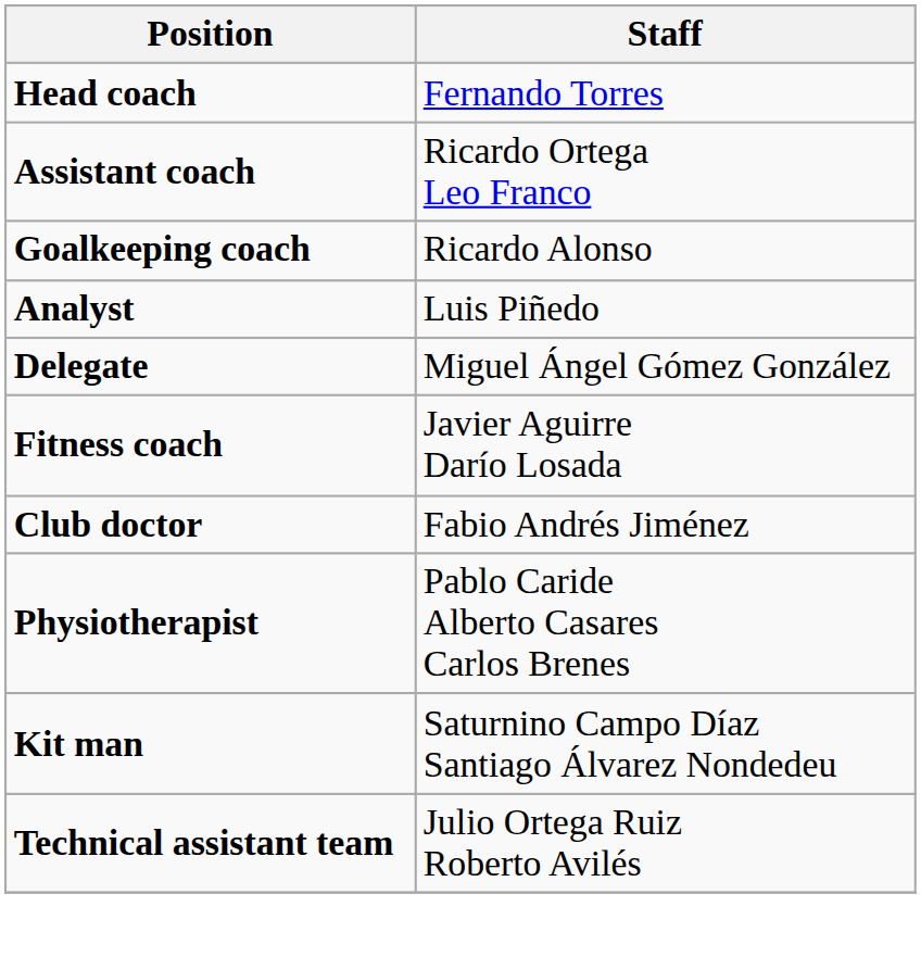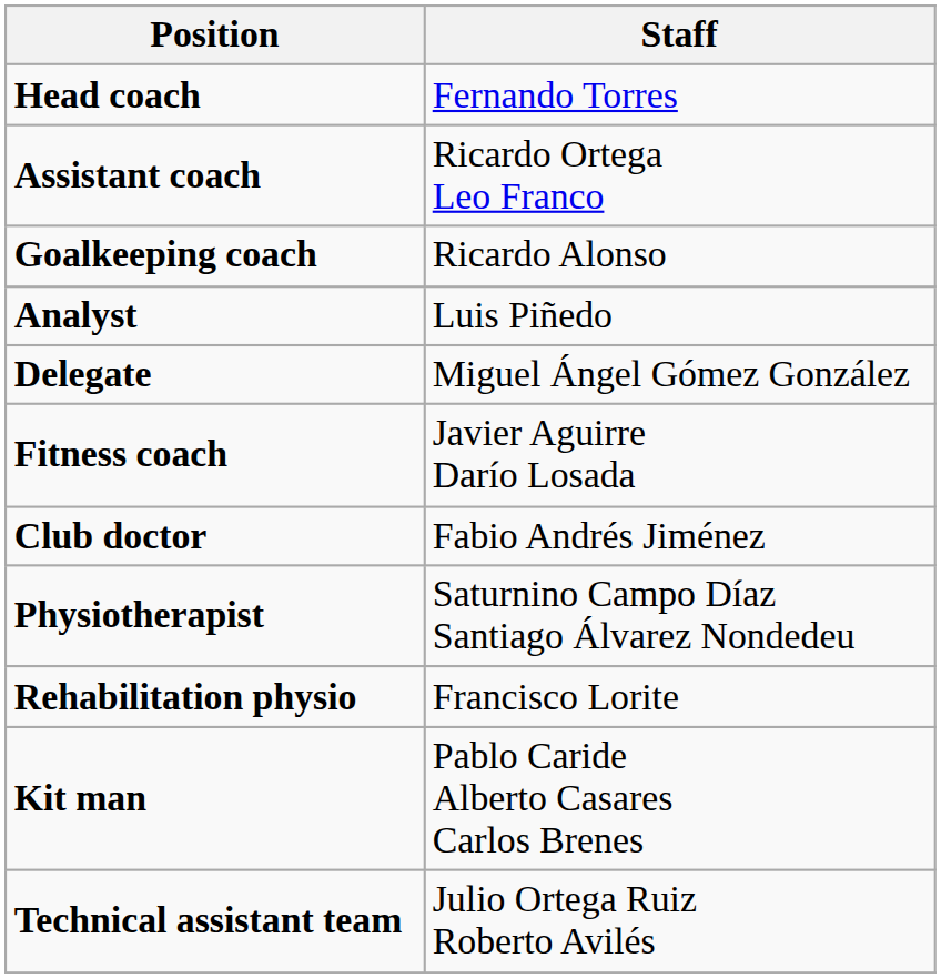 <table class="wikitable" width=45%>
 <tr>
 <th>Position</th>
 <th>Staff</th>
 </tr>
 <tr>
 <td><strong>Head coach</strong></td>
 <td> <a href='#'>Fernando Torres</a></td>
 </tr>
 <tr>
 <td><strong>Assistant coach</strong></td>
 <td> Ricardo Ortega <br>  <a href='#'>Leo Franco</a></td>
 </tr>
 <tr>
 <td><strong>Goalkeeping coach </strong></td>
 <td> Ricardo Alonso</td>
 </tr>
 <tr>
 <td><strong>Analyst </strong></td>
 <td> Luis Piñedo</td>
 </tr>
 <tr>
 <td><strong>Delegate</strong></td>
 <td> Miguel Ángel Gómez González</td>
 </tr>
 <tr>
 <td><strong>Fitness coach</strong></td>
 <td> Javier Aguirre <br>  Darío Losada</td>
 </tr>
 <tr>
 <td><strong>Club doctor</strong></td>
 <td> Fabio Andrés Jiménez</td>
 </tr>
 <tr>
 <td><strong>Physiotherapist</strong></td>
-<td> Pablo Caride <br>  Alberto Casares <br>  Carlos Brenes</td>
+<td> Saturnino Campo Díaz <br>  Santiago Álvarez Nondedeu</td>
+</tr>
+<tr>
+<td><strong>Rehabilitation physio</strong></td>
+<td> Francisco Lorite</td>
 </tr>
 <tr>
 <td><strong>Kit man</strong></td>
-<td> Saturnino Campo Díaz <br>  Santiago Álvarez Nondedeu</td>
+<td> Pablo Caride <br>  Alberto Casares <br>  Carlos Brenes</td>
 </tr>
 <tr>
 <td><strong>Technical assistant team</strong></td>
 <td> Julio Ortega Ruiz <br>  Roberto Avilés</td>
 </tr>
 <tr>
 </tr>
 </table>
